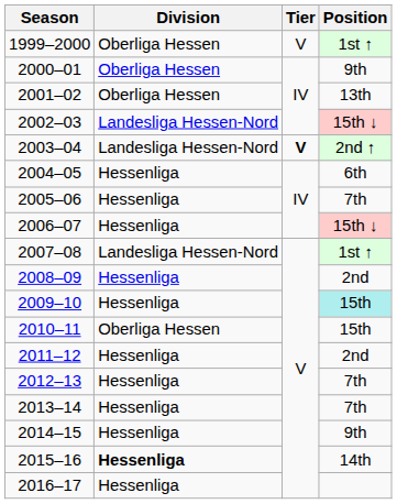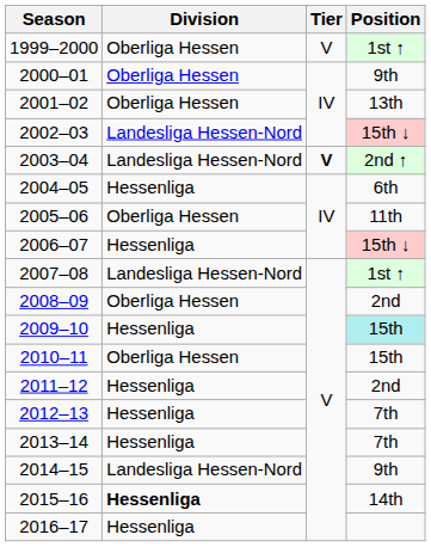 <table class="wikitable">
 <tr>
 <th>Season</th>
 <th>Division</th>
 <th>Tier</th>
 <th>Position</th>
 </tr>
 <tr align="center">
 <td>1999–2000</td>
 <td align="left">Oberliga Hessen</td>
 <td>V</td>
 <td style="background:#ddffdd">1st ↑</td>
 </tr>
 <tr align="center">
 <td>2000–01</td>
 <td align="left"><a href='#'>Oberliga Hessen</a></td>
 <td rowspan=3>IV</td>
 <td>9th</td>
 </tr>
 <tr align="center">
 <td>2001–02</td>
 <td align="left">Oberliga Hessen</td>
 <td>13th</td>
 </tr>
 <tr align="center">
 <td>2002–03</td>
 <td align="left"><a href='#'>Landesliga Hessen-Nord</a></td>
 <td style="background:#ffcccc">15th ↓</td>
 </tr>
 <tr align="center">
 <td>2003–04</td>
 <td align="left">Landesliga Hessen-Nord</td>
 <td><strong>V</strong></td>
 <td style="background:#ddffdd">2nd ↑</td>
 </tr>
 <tr align="center">
 <td>2004–05</td>
 <td align="left">Hessenliga</td>
 <td rowspan=3>IV</td>
 <td>6th</td>
 </tr>
 <tr align="center">
 <td>2005–06</td>
-<td align="left">Hessenliga</td>
-<td>7th</td>
+<td align="left">Oberliga Hessen</td>
+<td>11th</td>
 </tr>
 <tr align="center">
 <td>2006–07</td>
 <td align="left">Hessenliga</td>
 <td style="background:#ffcccc">15th ↓</td>
 </tr>
 <tr align="center">
 <td>2007–08</td>
 <td align="left">Landesliga Hessen-Nord</td>
 <td rowspan=10>V</td>
 <td style="background:#ddffdd">1st ↑</td>
 </tr>
 <tr align="center">
 <td><a href='#'>2008–09</a></td>
-<td align="left"><a href='#'>Hessenliga</a></td>
+<td align="left">Oberliga Hessen</td>
 <td>2nd</td>
 </tr>
 <tr align="center">
 <td><a href='#'>2009–10</a></td>
 <td align="left">Hessenliga</td>
 <td style="background: paleturquoise;">15th</td>
 </tr>
 <tr align="center">
 <td><a href='#'>2010–11</a></td>
 <td align="left">Oberliga Hessen</td>
 <td>15th</td>
 </tr>
 <tr align="center">
 <td><a href='#'>2011–12</a></td>
 <td align="left">Hessenliga</td>
 <td>2nd</td>
 </tr>
 <tr align="center">
 <td><a href='#'>2012–13</a></td>
 <td align="left">Hessenliga</td>
 <td>7th</td>
 </tr>
 <tr align="center">
 <td>2013–14</td>
 <td align="left">Hessenliga</td>
 <td>7th</td>
 </tr>
 <tr align="center">
 <td>2014–15</td>
-<td align="left">Hessenliga</td>
+<td align="left">Landesliga Hessen-Nord</td>
 <td>9th</td>
 </tr>
 <tr align="center">
 <td>2015–16</td>
 <td align="left"><strong>Hessenliga</strong></td>
 <td>14th</td>
 </tr>
 <tr align="center">
 <td>2016–17</td>
 <td align="left">Hessenliga</td>
 <td></td>
 </tr>
 </table>
